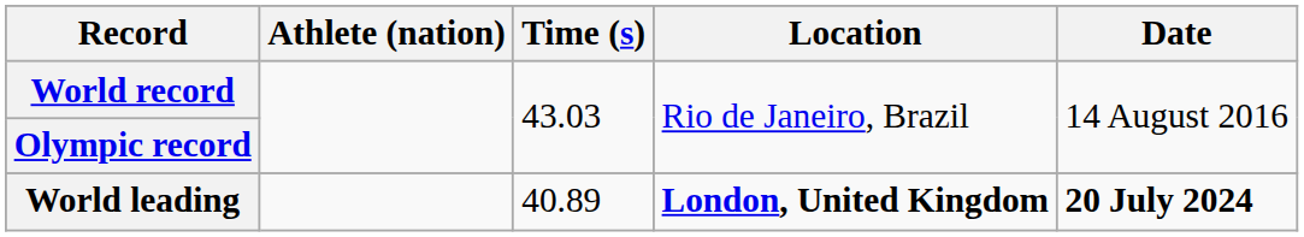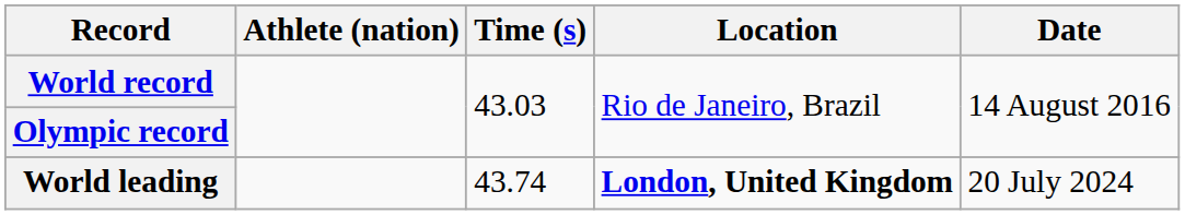 <table class="wikitable">
 <tr>
 <th scope="col">Record</th>
 <th scope="col">Athlete (nation)</th>
 <th scope="col">Time (<a href='#'>s</a>)</th>
 <th scope="col">Location</th>
 <th scope="col">Date</th>
 </tr>
 <tr>
 <th scope="row"><a href='#'>World record</a></th>
 <td rowspan="2"></td>
 <td rowspan="2">43.03</td>
 <td rowspan="2"><a href='#'>Rio de Janeiro</a>, Brazil</td>
 <td rowspan="2">14 August 2016</td>
 </tr>
 <tr>
 <th scope="row"><a href='#'>Olympic record</a></th>
 </tr>
 <tr>
 <th scope="row">World leading</th>
 <td></td>
-<td>40.89</td>
+<td>43.74</td>
 <td><strong><a href='#'>London</a>, United Kingdom</strong></td>
-<td><strong>20 July 2024</strong></td>
+<td>20 July 2024</td>
 </tr>
 </table>
